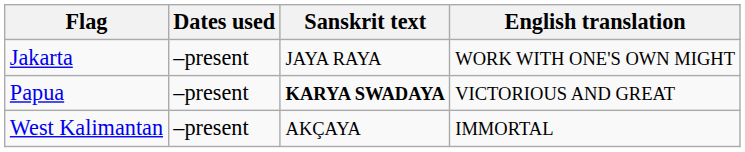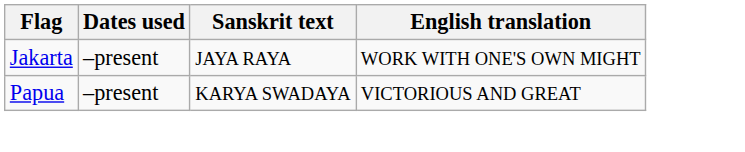 <table class="wikitable sortable noresize">
 <tr>
 <th>Flag</th>
 <th>Dates used</th>
 <th>Sanskrit text</th>
 <th>English translation</th>
 </tr>
 <tr>
 <td> <a href='#'>Jakarta</a></td>
 <td>–present</td>
 <td><small>JAYA RAYA</small></td>
 <td><small>WORK WITH ONE'S OWN MIGHT</small></td>
 </tr>
 <tr>
 <td> <a href='#'>Papua</a></td>
 <td>–present</td>
-<td><strong><small>KARYA SWADAYA</small></strong></td>
+<td><small>KARYA SWADAYA</small></td>
 <td><small>VICTORIOUS AND GREAT</small></td>
 </tr>
-<tr>
-<td> <a href='#'>West Kalimantan</a></td>
-<td>–present</td>
-<td><small>AKÇAYA</small></td>
-<td><small>IMMORTAL</small></td>
-</tr>
 </table>
